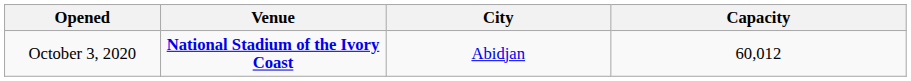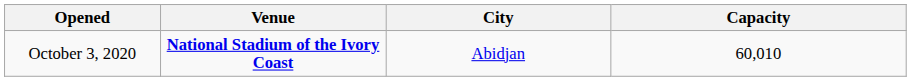 <table class="sortable wikitable" style="text-align:center;">
 <tr>
 <th scope="col" style="width:10em;">Opened</th>
 <th scope="col" style="width:15em;">Venue</th>
 <th scope="col" style="width:15em;">City</th>
 <th scope="col" style="width:20em;">Capacity</th>
 </tr>
 <tr>
 <td>October 3, 2020</td>
 <td><strong><a href='#'>National Stadium of the Ivory Coast</a></strong></td>
 <td><a href='#'>Abidjan</a></td>
-<td>60,012</td>
+<td>60,010</td>
 </tr>
 </table>
